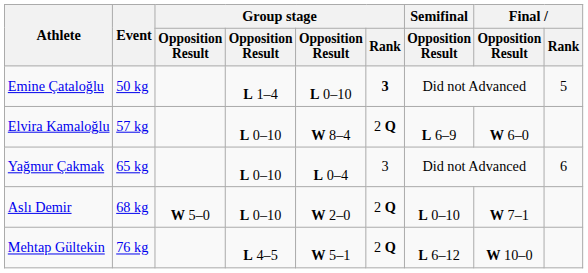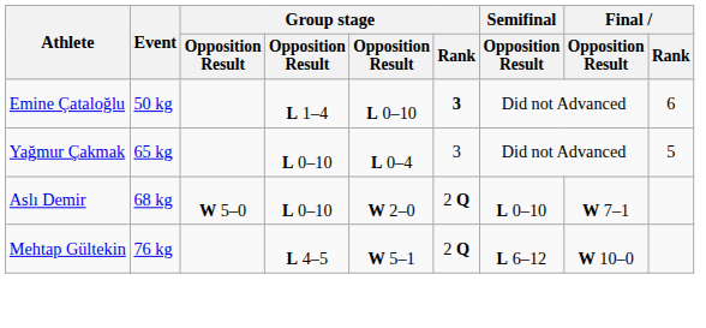 <table class=wikitable style=font-size:90%;text-align:center>
 <tr>
 <th rowspan=2>Athlete</th>
 <th rowspan=2>Event</th>
 <th colspan=4>Group stage</th>
 <th>Semifinal</th>
 <th colspan=2>Final / </th>
 </tr>
 <tr style=font-size:95%>
 <th>Opposition<br>Result</th>
 <th>Opposition<br>Result</th>
 <th>Opposition<br>Result</th>
 <th>Rank</th>
 <th>Opposition<br>Result</th>
 <th>Opposition<br>Result</th>
 <th>Rank</th>
 </tr>
 <tr>
 <td align=left><a href='#'>Emine Çataloğlu</a></td>
 <td align=left><a href='#'>50 kg</a></td>
 <td></td>
 <td><br><strong>L</strong> 1–4</td>
 <td><br><strong>L</strong> 0–10</td>
 <td><strong>3</strong></td>
 <td colspan=2>Did not Advanced</td>
-<td>5</td>
-</tr>
-<tr>
-<td align=left><a href='#'>Elvira Kamaloğlu</a></td>
-<td align=left><a href='#'>57 kg</a></td>
-<td></td>
-<td><br><strong>L</strong> 0–10</td>
-<td><br><strong>W</strong> 8–4</td>
-<td>2 <strong>Q</strong></td>
-<td><br><strong>L</strong> 6–9</td>
-<td><br><strong>W</strong> 6–0</td>
-<td></td>
+<td>6</td>
 </tr>
 <tr>
 <td align=left><a href='#'>Yağmur Çakmak</a></td>
 <td align=left><a href='#'>65 kg</a></td>
 <td></td>
 <td><br><strong>L</strong> 0–10</td>
 <td><br><strong>L</strong> 0–4</td>
 <td>3</td>
 <td colspan=2>Did not Advanced</td>
-<td>6</td>
+<td>5</td>
 </tr>
 <tr>
 <td align=left><a href='#'>Aslı Demir</a></td>
 <td align=left><a href='#'>68 kg</a></td>
 <td><br><strong>W</strong> 5–0</td>
 <td><br><strong>L</strong> 0–10</td>
 <td><br><strong>W</strong> 2–0</td>
 <td>2 <strong>Q</strong></td>
 <td><br><strong>L</strong> 0–10</td>
 <td><br><strong>W</strong> 7–1</td>
 <td></td>
 </tr>
 <tr>
 <td align=left><a href='#'>Mehtap Gültekin</a></td>
 <td align=left><a href='#'>76 kg</a></td>
 <td></td>
 <td><br><strong>L</strong> 4–5</td>
 <td><br><strong>W</strong> 5–1</td>
 <td>2 <strong>Q</strong></td>
 <td><br><strong>L</strong> 6–12</td>
 <td><br><strong>W</strong> 10–0</td>
 <td></td>
 </tr>
 </table>
